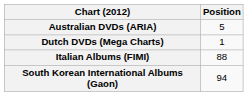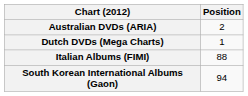 <table class="wikitable sortable plainrowheaders" style="text-align:center">
 <tr>
 <th scope="col" style="width:20em;">Chart (2012)</th>
 <th scope="col">Position</th>
 </tr>
 <tr>
 <th scope="row">Australian DVDs (ARIA)</th>
-<td>5</td>
+<td>2</td>
 </tr>
 <tr>
 <th scope="row">Dutch DVDs (Mega Charts)</th>
 <td>1</td>
 </tr>
 <tr>
 <th scope="row">Italian Albums (FIMI)</th>
 <td>88</td>
 </tr>
 <tr>
 <th scope="row">South Korean International Albums (Gaon)</th>
 <td>94</td>
 </tr>
 </table>
